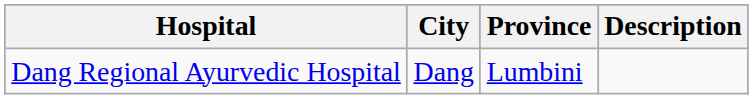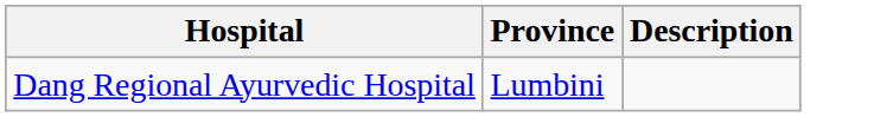 <table class="wikitable sortable">
 <tr>
 <th>Hospital</th>
-<th>City</th>
 <th>Province</th>
 <th>Description</th>
 </tr>
 <tr>
 <td><a href='#'>Dang Regional Ayurvedic Hospital</a></td>
-<td><a href='#'>Dang</a></td>
 <td><a href='#'>Lumbini</a></td>
 <td></td>
 </tr>
 </table>
